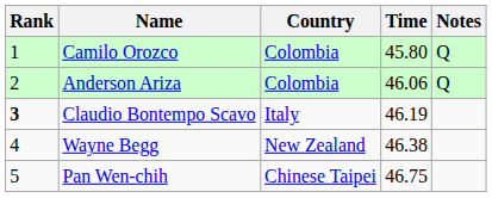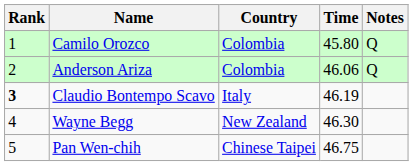 <table class="wikitable" style="font-size:95%" style="text-align:center; width:35em;">
 <tr>
 <th>Rank</th>
 <th>Name</th>
 <th>Country</th>
 <th>Time</th>
 <th>Notes</th>
 </tr>
 <tr bgcolor=ccffcc>
 <td>1</td>
 <td align=left><a href='#'>Camilo Orozco</a></td>
 <td align="left"> <a href='#'>Colombia</a></td>
 <td>45.80</td>
 <td>Q</td>
 </tr>
 <tr bgcolor=ccffcc>
 <td>2</td>
 <td align=left><a href='#'>Anderson Ariza</a></td>
 <td align="left"> <a href='#'>Colombia</a></td>
 <td>46.06</td>
 <td>Q</td>
 </tr>
 <tr>
 <td><strong>3</strong></td>
 <td align=left><a href='#'>Claudio Bontempo Scavo</a></td>
 <td align="left"> <a href='#'>Italy</a></td>
 <td>46.19</td>
 <td></td>
 </tr>
 <tr>
 <td>4</td>
 <td align=left><a href='#'>Wayne Begg</a></td>
 <td align="left"> <a href='#'>New Zealand</a></td>
-<td>46.38</td>
+<td>46.30</td>
 <td></td>
 </tr>
 <tr>
 <td>5</td>
 <td align=left><a href='#'>Pan Wen-chih</a></td>
 <td align="left"> <a href='#'>Chinese Taipei</a></td>
 <td>46.75</td>
 <td></td>
 </tr>
 </table>
